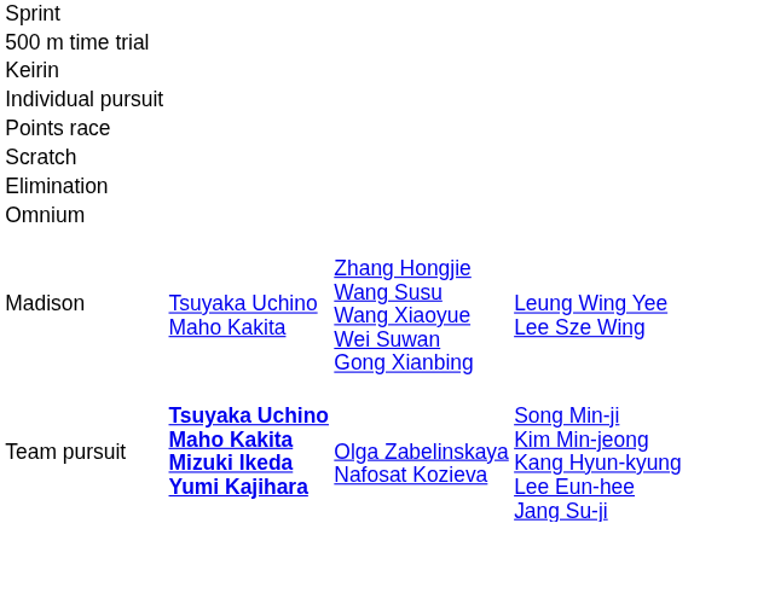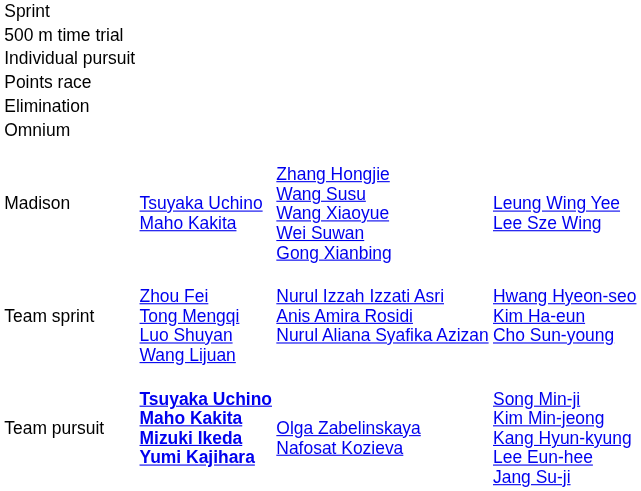 <table>
 <tr>
 <td>Sprint</td>
 <td></td>
 <td></td>
 <td></td>
 </tr>
 <tr>
 <td>500 m time trial</td>
 <td></td>
 <td></td>
 <td></td>
 </tr>
 <tr>
-<td>Keirin</td>
-<td></td>
-<td></td>
-<td></td>
-</tr>
-<tr>
 <td>Individual pursuit</td>
 <td></td>
 <td></td>
 <td></td>
 </tr>
 <tr>
 <td>Points race</td>
-<td></td>
-<td></td>
-<td></td>
-</tr>
-<tr>
-<td>Scratch</td>
 <td></td>
 <td></td>
 <td></td>
 </tr>
 <tr>
 <td>Elimination</td>
 <td></td>
 <td></td>
 <td></td>
 </tr>
 <tr>
 <td>Omnium</td>
 <td></td>
 <td></td>
 <td></td>
 </tr>
 <tr>
 <td>Madison</td>
 <td><br><a href='#'>Tsuyaka Uchino</a><br><a href='#'>Maho Kakita</a></td>
 <td><br><a href='#'>Zhang Hongjie</a><br><a href='#'>Wang Susu</a><br><a href='#'>Wang Xiaoyue</a><br><a href='#'>Wei Suwan</a><br><a href='#'>Gong Xianbing</a></td>
 <td><br><a href='#'>Leung Wing Yee</a><br><a href='#'>Lee Sze Wing</a></td>
 </tr>
 <tr>
+<td>Team sprint</td>
+<td><br><a href='#'>Zhou Fei</a><br><a href='#'>Tong Mengqi</a><br><a href='#'>Luo Shuyan</a><br><a href='#'>Wang Lijuan</a></td>
+<td valign=top><br><a href='#'>Nurul Izzah Izzati Asri</a><br><a href='#'>Anis Amira Rosidi</a><br><a href='#'>Nurul Aliana Syafika Azizan</a></td>
+<td valign=top><br><a href='#'>Hwang Hyeon-seo</a><br><a href='#'>Kim Ha-eun</a><br><a href='#'>Cho Sun-young</a></td>
+</tr>
+<tr>
 <td>Team pursuit</td>
 <td valign=top><strong><br><a href='#'>Tsuyaka Uchino</a><br><a href='#'>Maho Kakita</a><br><a href='#'>Mizuki Ikeda</a><br><a href='#'>Yumi Kajihara</a></strong></td>
 <td><br><a href='#'>Olga Zabelinskaya</a><br><a href='#'>Nafosat Kozieva</a></td>
 <td><br><a href='#'>Song Min-ji</a><br><a href='#'>Kim Min-jeong</a><br><a href='#'>Kang Hyun-kyung</a><br><a href='#'>Lee Eun-hee</a><br><a href='#'>Jang Su-ji</a></td>
 </tr>
 </table>
